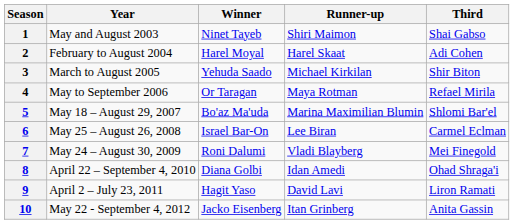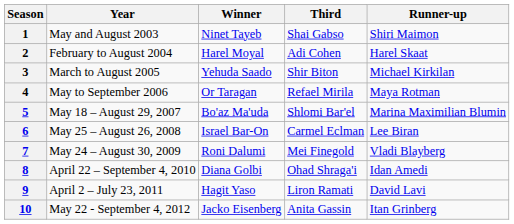 <table class="wikitable">
 <tr>
 <th>Season</th>
 <th>Year</th>
 <th><strong>Winner</strong></th>
+<th><strong>Third</strong></th>
 <th><strong>Runner-up</strong></th>
-<th><strong>Third</strong></th>
 </tr>
 <tr>
 <th scope="row">1</th>
 <td>May and August 2003</td>
 <td><a href='#'>Ninet Tayeb</a></td>
+<td><a href='#'>Shai Gabso</a></td>
 <td><a href='#'>Shiri Maimon</a></td>
-<td><a href='#'>Shai Gabso</a></td>
 </tr>
 <tr>
 <th scope="row">2</th>
 <td>February to August 2004</td>
 <td><a href='#'>Harel Moyal</a></td>
+<td><a href='#'>Adi Cohen</a></td>
 <td><a href='#'>Harel Skaat</a></td>
-<td><a href='#'>Adi Cohen</a></td>
 </tr>
 <tr>
 <th scope="row">3</th>
 <td>March to August 2005</td>
 <td><a href='#'>Yehuda Saado</a></td>
+<td><a href='#'>Shir Biton</a></td>
 <td><a href='#'>Michael Kirkilan</a></td>
-<td><a href='#'>Shir Biton</a></td>
 </tr>
 <tr>
 <th scope="row">4</th>
 <td>May to September 2006</td>
 <td><a href='#'>Or Taragan</a></td>
+<td><a href='#'>Refael Mirila</a></td>
 <td><a href='#'>Maya Rotman</a></td>
-<td><a href='#'>Refael Mirila</a></td>
 </tr>
 <tr>
 <th scope="row"><a href='#'>5</a></th>
 <td>May 18 – August 29, 2007</td>
 <td><a href='#'>Bo'az Ma'uda</a></td>
+<td><a href='#'>Shlomi Bar'el</a></td>
 <td><a href='#'>Marina Maximilian Blumin</a></td>
-<td><a href='#'>Shlomi Bar'el</a></td>
 </tr>
 <tr>
 <th scope="row"><a href='#'>6</a></th>
 <td>May 25 – August 26, 2008</td>
 <td><a href='#'>Israel Bar-On</a></td>
+<td><a href='#'>Carmel Eclman</a></td>
 <td><a href='#'>Lee Biran</a></td>
-<td><a href='#'>Carmel Eclman</a></td>
 </tr>
 <tr>
 <th scope="row"><a href='#'>7</a></th>
 <td>May 24 – August 30, 2009</td>
 <td><a href='#'>Roni Dalumi</a></td>
+<td><a href='#'>Mei Finegold</a></td>
 <td><a href='#'>Vladi Blayberg</a></td>
-<td><a href='#'>Mei Finegold</a></td>
 </tr>
 <tr>
 <th scope="row"><a href='#'>8</a></th>
 <td>April 22 – September 4, 2010</td>
 <td><a href='#'>Diana Golbi</a></td>
+<td><a href='#'>Ohad Shraga'i</a></td>
 <td><a href='#'>Idan Amedi</a></td>
-<td><a href='#'>Ohad Shraga'i</a></td>
 </tr>
 <tr>
 <th scope="row"><a href='#'>9</a></th>
 <td>April 2 – July 23, 2011</td>
 <td><a href='#'>Hagit Yaso</a></td>
+<td><a href='#'>Liron Ramati</a></td>
 <td><a href='#'>David Lavi</a></td>
-<td><a href='#'>Liron Ramati</a></td>
 </tr>
 <tr>
 <th scope="row"><a href='#'>10</a></th>
 <td>May 22 - September 4, 2012</td>
 <td><a href='#'>Jacko Eisenberg</a></td>
+<td><a href='#'>Anita Gassin</a></td>
 <td><a href='#'>Itan Grinberg</a></td>
-<td><a href='#'>Anita Gassin</a></td>
 </tr>
 </table>
